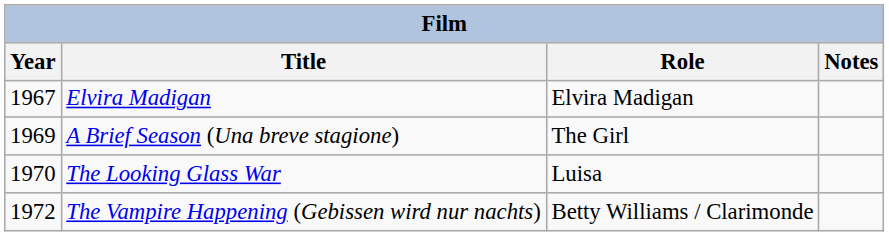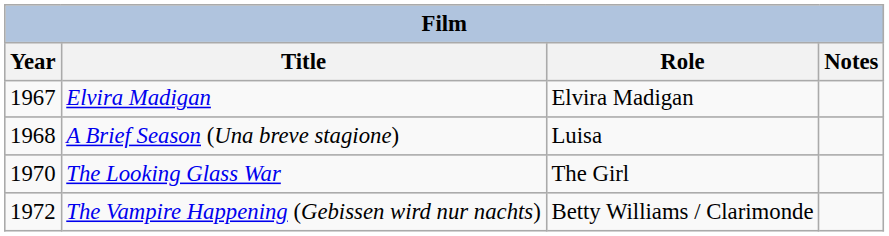 <table class="wikitable" style="font-size: 90%;">
 <tr>
 <th colspan="4" style="background: LightSteelBlue;">Film</th>
 </tr>
 <tr>
 <th>Year</th>
 <th>Title</th>
 <th>Role</th>
 <th>Notes</th>
 </tr>
 <tr>
 <td>1967</td>
 <td><em><a href='#'>Elvira Madigan</a></em></td>
 <td>Elvira Madigan</td>
 <td></td>
 </tr>
 <tr>
-<td>1969</td>
+<td>1968</td>
 <td><em><a href='#'>A Brief Season</a></em> (<em>Una breve stagione</em>)</td>
-<td>The Girl</td>
+<td>Luisa</td>
 <td></td>
 </tr>
 <tr>
 <td>1970</td>
 <td><em><a href='#'>The Looking Glass War</a></em></td>
-<td>Luisa</td>
+<td>The Girl</td>
 <td></td>
 </tr>
 <tr>
 <td>1972</td>
 <td><em><a href='#'>The Vampire Happening</a></em> (<em>Gebissen wird nur nachts</em>)</td>
 <td>Betty Williams / Clarimonde</td>
 <td></td>
 </tr>
 </table>
